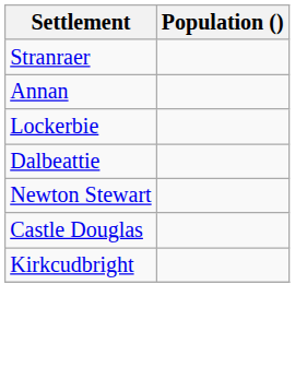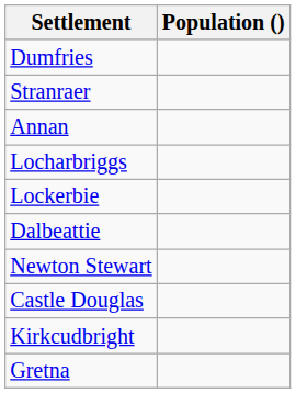 <table class="wikitable sortable">
 <tr>
 <th>Settlement</th>
 <th>Population ()</th>
+</tr>
+<tr>
+<td><a href='#'>Dumfries</a></td>
+<td></td>
 </tr>
 <tr>
 <td><a href='#'>Stranraer</a></td>
 <td></td>
 </tr>
 <tr>
 <td><a href='#'>Annan</a></td>
+<td></td>
+</tr>
+<tr>
+<td><a href='#'>Locharbriggs</a></td>
 <td></td>
 </tr>
 <tr>
 <td><a href='#'>Lockerbie</a></td>
 <td></td>
 </tr>
 <tr>
 <td><a href='#'>Dalbeattie</a></td>
 <td></td>
 </tr>
 <tr>
 <td><a href='#'>Newton Stewart</a></td>
 <td></td>
 </tr>
 <tr>
 <td><a href='#'>Castle Douglas</a></td>
 <td></td>
 </tr>
 <tr>
 <td><a href='#'>Kirkcudbright</a></td>
 <td></td>
 </tr>
 <tr>
+<td><a href='#'>Gretna</a></td>
+<td></td>
+</tr>
+<tr>
 </tr>
 </table>
